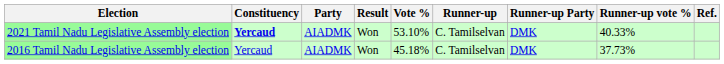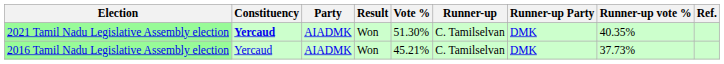 <table class="wikitable">
 <tr>
 <th>Election</th>
 <th>Constituency</th>
 <th>Party</th>
 <th>Result</th>
 <th>Vote %</th>
 <th>Runner-up</th>
 <th>Runner-up Party</th>
 <th>Runner-up vote %</th>
 <th>Ref.</th>
 </tr>
 <tr style="background:#cfc;">
 <td bgcolor=#98FB98><a href='#'>2021 Tamil Nadu Legislative Assembly election</a></td>
 <td><strong><a href='#'>Yercaud</a></strong></td>
 <td><a href='#'>AIADMK</a></td>
 <td>Won</td>
-<td>53.10%</td>
+<td>51.30%</td>
 <td>C. Tamilselvan</td>
 <td><a href='#'>DMK</a></td>
-<td>40.33%</td>
+<td>40.35%</td>
 <td></td>
 </tr>
 <tr style="background:#cfc;">
 <td bgcolor=#98FB98><a href='#'>2016 Tamil Nadu Legislative Assembly election</a></td>
 <td><a href='#'>Yercaud</a></td>
 <td><a href='#'>AIADMK</a></td>
 <td>Won</td>
-<td>45.18%</td>
+<td>45.21%</td>
 <td>C. Tamilselvan</td>
 <td><a href='#'>DMK</a></td>
 <td>37.73%</td>
 <td></td>
 </tr>
 </table>
